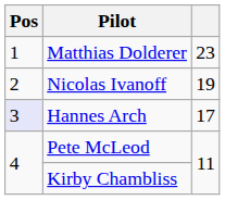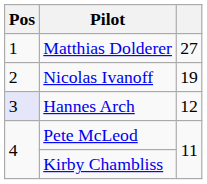 <table class="wikitable" style="font-size: 95%;">
 <tr>
 <th>Pos</th>
 <th>Pilot</th>
 <th></th>
 </tr>
 <tr>
 <td>1</td>
 <td> <a href='#'>Matthias Dolderer</a></td>
-<td align="right">23</td>
+<td align="right">27</td>
 </tr>
 <tr>
 <td>2</td>
 <td> <a href='#'>Nicolas Ivanoff</a></td>
 <td align="right">19</td>
 </tr>
 <tr>
 <td style="background: lavender;">3</td>
 <td> <a href='#'>Hannes Arch</a></td>
-<td align="right">17</td>
+<td align="right">12</td>
 </tr>
 <tr>
 <td rowspan=2>4</td>
 <td> <a href='#'>Pete McLeod</a></td>
 <td rowspan=2 align="right">11</td>
 </tr>
 <tr>
 <td> <a href='#'>Kirby Chambliss</a></td>
 </tr>
 </table>
